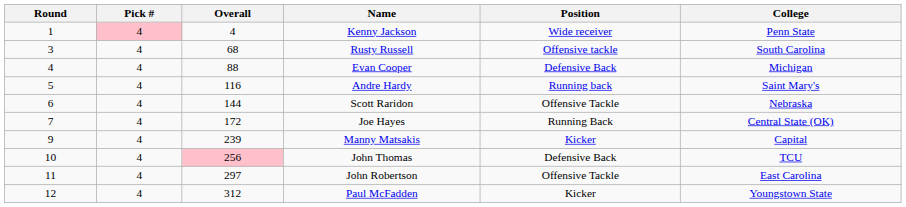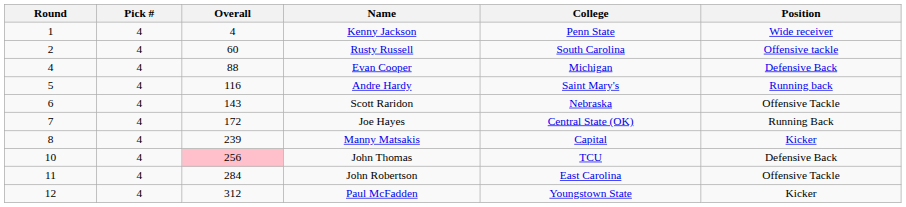 <table class="wikitable sortable sortable" style="width: 100%; text-align:center">
 <tr>
 <th>Round</th>
 <th>Pick #</th>
 <th>Overall</th>
 <th>Name</th>
+<th>College</th>
 <th>Position</th>
-<th>College</th>
 </tr>
 <tr>
 <td>1</td>
-<td style="background: pink;">4</td>
+<td>4</td>
 <td>4</td>
 <td><a href='#'>Kenny Jackson</a></td>
+<td><a href='#'>Penn State</a></td>
 <td><a href='#'>Wide receiver</a></td>
-<td><a href='#'>Penn State</a></td>
 </tr>
 <tr>
-<td>3</td>
+<td>2</td>
 <td>4</td>
-<td>68</td>
+<td>60</td>
 <td><a href='#'>Rusty Russell</a></td>
+<td><a href='#'>South Carolina</a></td>
 <td><a href='#'>Offensive tackle</a></td>
-<td><a href='#'>South Carolina</a></td>
 </tr>
 <tr>
 <td>4</td>
 <td>4</td>
 <td>88</td>
 <td><a href='#'>Evan Cooper</a></td>
+<td><a href='#'>Michigan</a></td>
 <td><a href='#'>Defensive Back</a></td>
-<td><a href='#'>Michigan</a></td>
 </tr>
 <tr>
 <td>5</td>
 <td>4</td>
 <td>116</td>
 <td><a href='#'>Andre Hardy</a></td>
+<td><a href='#'>Saint Mary's</a></td>
 <td><a href='#'>Running back</a></td>
-<td><a href='#'>Saint Mary's</a></td>
 </tr>
 <tr>
 <td>6</td>
 <td>4</td>
-<td>144</td>
+<td>143</td>
 <td>Scott Raridon</td>
+<td><a href='#'>Nebraska</a></td>
 <td>Offensive Tackle</td>
-<td><a href='#'>Nebraska</a></td>
 </tr>
 <tr>
 <td>7</td>
 <td>4</td>
 <td>172</td>
 <td>Joe Hayes</td>
+<td><a href='#'>Central State (OK)</a></td>
 <td>Running Back</td>
-<td><a href='#'>Central State (OK)</a></td>
 </tr>
 <tr>
-<td>9</td>
+<td>8</td>
 <td>4</td>
 <td>239</td>
 <td><a href='#'>Manny Matsakis</a></td>
+<td><a href='#'>Capital</a></td>
 <td><a href='#'>Kicker</a></td>
-<td><a href='#'>Capital</a></td>
 </tr>
 <tr>
 <td>10</td>
 <td>4</td>
 <td style="background: pink;">256</td>
 <td>John Thomas</td>
+<td><a href='#'>TCU</a></td>
 <td>Defensive Back</td>
-<td><a href='#'>TCU</a></td>
 </tr>
 <tr>
 <td>11</td>
 <td>4</td>
-<td>297</td>
+<td>284</td>
 <td>John Robertson</td>
+<td><a href='#'>East Carolina</a></td>
 <td>Offensive Tackle</td>
-<td><a href='#'>East Carolina</a></td>
 </tr>
 <tr>
 <td>12</td>
 <td>4</td>
 <td>312</td>
 <td><a href='#'>Paul McFadden</a></td>
+<td><a href='#'>Youngstown State</a></td>
 <td>Kicker</td>
-<td><a href='#'>Youngstown State</a></td>
 </tr>
 </table>
